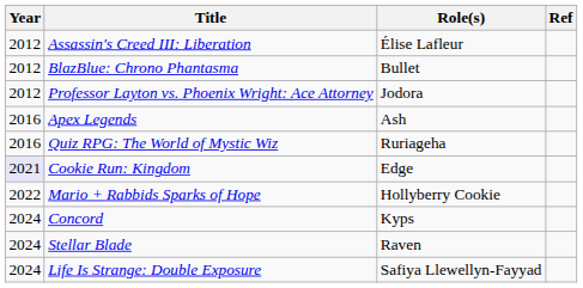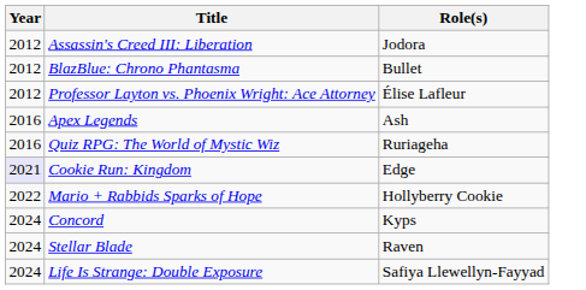 <table class="wikitable">
 <tr>
 <th>Year</th>
 <th>Title</th>
 <th>Role(s)</th>
-<th>Ref</th>
 </tr>
 <tr>
 <td>2012</td>
 <td><em><a href='#'>Assassin's Creed III: Liberation</a></em></td>
-<td>Élise Lafleur</td>
-<td></td>
+<td>Jodora</td>
 </tr>
 <tr>
 <td>2012</td>
 <td><em><a href='#'>BlazBlue: Chrono Phantasma</a></em></td>
 <td>Bullet</td>
-<td></td>
 </tr>
 <tr>
 <td>2012</td>
 <td><em><a href='#'>Professor Layton vs. Phoenix Wright: Ace Attorney</a></em></td>
-<td>Jodora</td>
-<td></td>
+<td>Élise Lafleur</td>
 </tr>
 <tr>
 <td>2016</td>
 <td><em><a href='#'>Apex Legends</a></em></td>
 <td>Ash</td>
-<td></td>
 </tr>
 <tr>
 <td>2016</td>
 <td><em><a href='#'>Quiz RPG: The World of Mystic Wiz</a></em></td>
 <td>Ruriageha</td>
-<td></td>
 </tr>
 <tr>
 <td style="background: lavender;">2021</td>
 <td><em><a href='#'>Cookie Run: Kingdom</a></em></td>
 <td>Edge</td>
-<td></td>
 </tr>
 <tr>
 <td>2022</td>
 <td><em><a href='#'>Mario + Rabbids Sparks of Hope</a></em></td>
 <td>Hollyberry Cookie</td>
-<td></td>
 </tr>
 <tr>
 <td>2024</td>
 <td><em><a href='#'>Concord</a></em></td>
 <td>Kyps</td>
-<td></td>
 </tr>
 <tr>
 <td>2024</td>
 <td><em><a href='#'>Stellar Blade</a></em></td>
 <td>Raven</td>
-<td></td>
 </tr>
 <tr>
 <td>2024</td>
 <td><em><a href='#'>Life Is Strange: Double Exposure</a></em></td>
 <td>Safiya Llewellyn-Fayyad</td>
-<td></td>
 </tr>
 </table>
